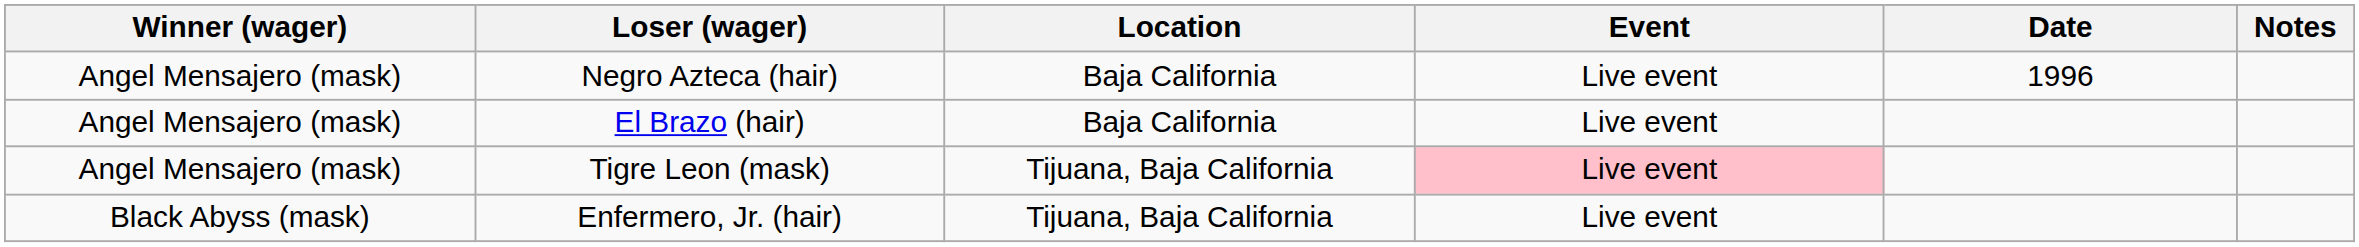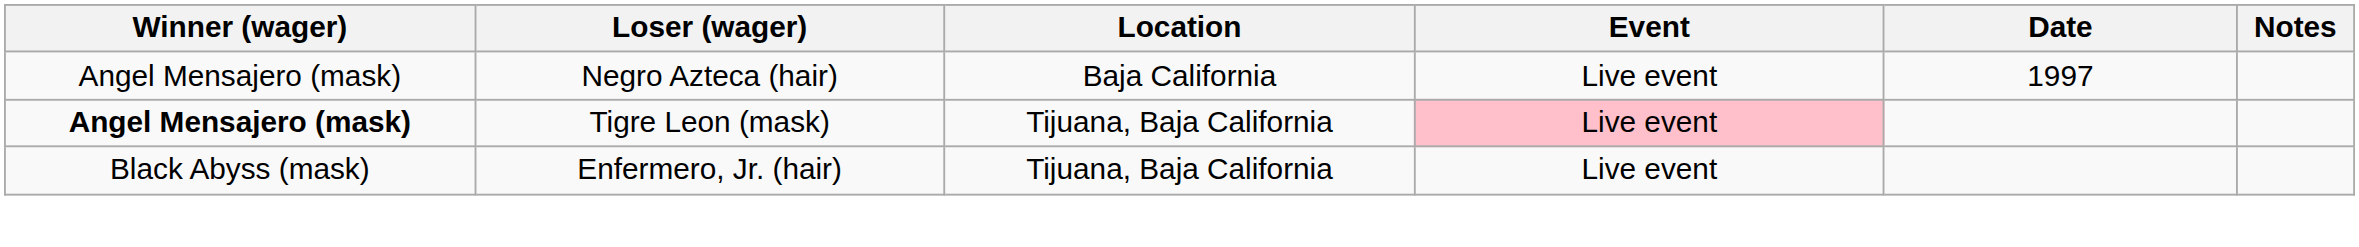 <table class="wikitable sortable" width=100%  style="text-align: center">
 <tr>
 <th width=20% scope="col">Winner (wager)</th>
 <th width=20% scope="col">Loser (wager)</th>
 <th width=20% scope="col">Location</th>
 <th width=20% scope="col">Event</th>
 <th width=15% scope="col">Date</th>
 <th class="unsortable" width=5% scope="col">Notes</th>
 </tr>
 <tr>
 <td>Angel Mensajero (mask)</td>
 <td>Negro Azteca  (hair)</td>
 <td>Baja California</td>
 <td>Live event</td>
-<td>1996</td>
+<td>1997</td>
 <td> </td>
 </tr>
 <tr>
-<td>Angel Mensajero  (mask)</td>
-<td><a href='#'>El Brazo</a> (hair)</td>
-<td>Baja California</td>
-<td>Live event</td>
-<td></td>
-<td></td>
-</tr>
-<tr>
-<td>Angel Mensajero (mask)</td>
+<td><strong>Angel Mensajero (mask)</strong></td>
 <td>Tigre Leon (mask)</td>
 <td>Tijuana, Baja California</td>
 <td style="background: pink;">Live event</td>
 <td></td>
 <td> </td>
 </tr>
 <tr>
 <td>Black Abyss (mask)</td>
 <td>Enfermero, Jr. (hair)</td>
 <td>Tijuana, Baja California</td>
 <td>Live event</td>
 <td></td>
 <td></td>
 </tr>
 </table>
